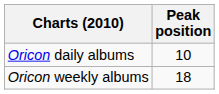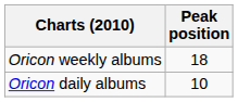 <table class="wikitable">
 <tr>
 <th>Charts (2010)</th>
 <th>Peak<br>position</th>
 </tr>
 <tr>
+<td><em>Oricon</em> weekly albums</td>
+<td align="center">18</td>
+</tr>
+<tr>
 <td><em><a href='#'>Oricon</a></em> daily albums</td>
 <td align="center">10</td>
 </tr>
-<tr>
-<td><em>Oricon</em> weekly albums</td>
-<td align="center">18</td>
-</tr>
 </table>
